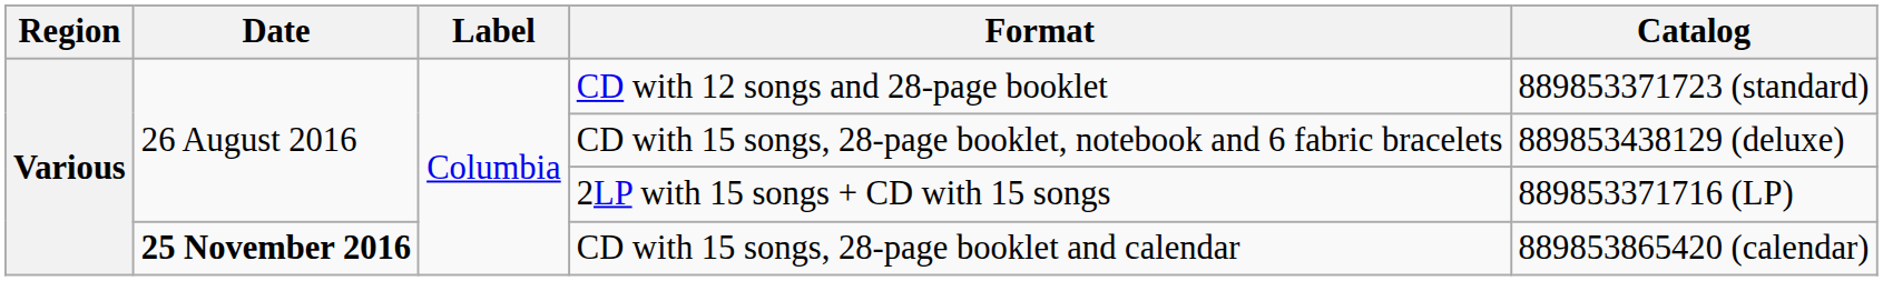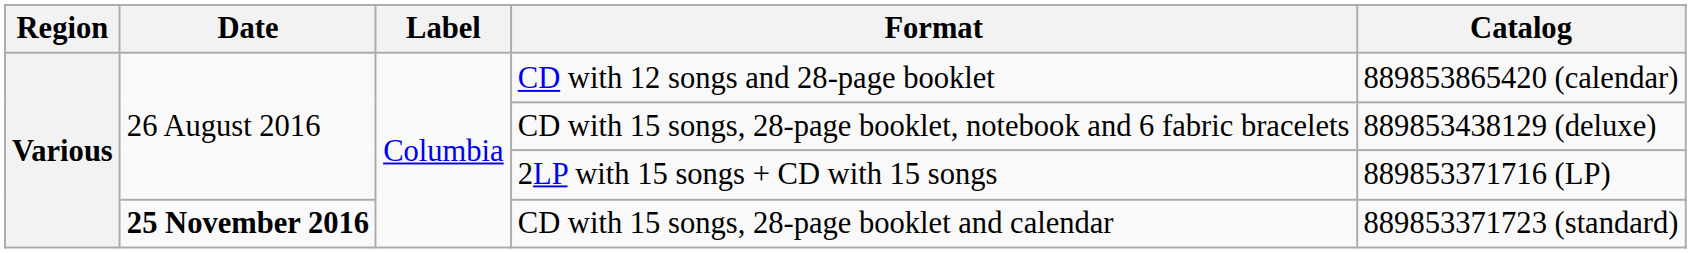 <table class="wikitable plainrowheaders">
 <tr>
 <th>Region</th>
 <th>Date</th>
 <th>Label</th>
 <th>Format</th>
 <th>Catalog</th>
 </tr>
 <tr>
 <th scope="row" rowspan="4">Various</th>
 <td rowspan="3">26 August 2016</td>
 <td rowspan="4"><a href='#'>Columbia</a></td>
 <td><a href='#'>CD</a> with 12 songs and 28-page booklet</td>
-<td>889853371723 (standard)</td>
+<td>889853865420 (calendar)</td>
 </tr>
 <tr>
 <td>CD with 15 songs, 28-page booklet, notebook and 6 fabric bracelets</td>
 <td>889853438129 (deluxe)</td>
 </tr>
 <tr>
 <td>2<a href='#'>LP</a> with 15 songs + CD with 15 songs</td>
 <td>889853371716 (LP)</td>
 </tr>
 <tr>
 <td><strong>25 November 2016</strong></td>
 <td>CD with 15 songs, 28-page booklet and calendar</td>
-<td>889853865420 (calendar)</td>
+<td>889853371723 (standard)</td>
 </tr>
 </table>
